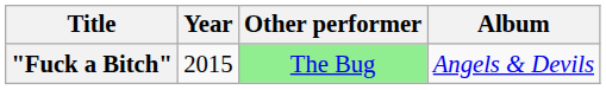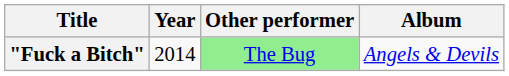 <table class="wikitable plainrowheaders" style="text-align:center;">
 <tr>
 <th scope="col">Title</th>
 <th scope="col">Year</th>
 <th scope="col">Other performer</th>
 <th scope="col">Album</th>
 </tr>
 <tr>
 <th scope="row">"Fuck a Bitch"</th>
-<td>2015</td>
+<td>2014</td>
 <td style="background: lightgreen;"><a href='#'>The Bug</a></td>
 <td><em><a href='#'>Angels & Devils</a></em></td>
 </tr>
 </table>
